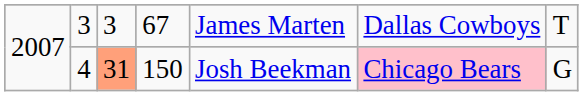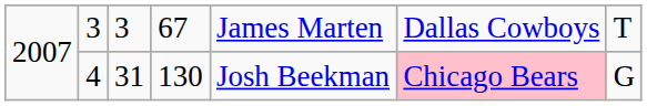 <table class="wikitable sortable">
 <tr>
 <td rowspan="2">2007</td>
 <td>3</td>
 <td>3</td>
 <td>67</td>
 <td><a href='#'>James Marten</a></td>
 <td><a href='#'>Dallas Cowboys</a></td>
 <td>T</td>
 </tr>
 <tr>
 <td>4</td>
-<td style="background: lightsalmon;">31</td>
-<td>150</td>
+<td>31</td>
+<td>130</td>
 <td><a href='#'>Josh Beekman</a></td>
 <td style="background: pink;"><a href='#'>Chicago Bears</a></td>
 <td>G</td>
 </tr>
 </table>
